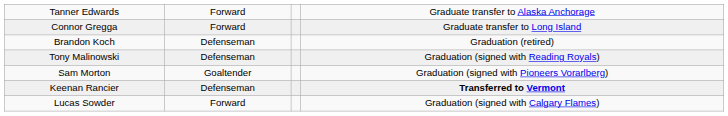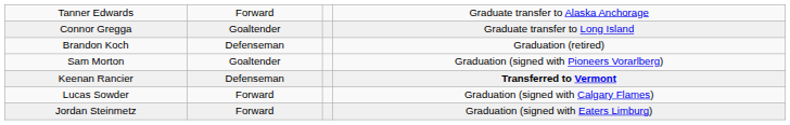 <table class="wikitable" width="1200">
 <tr align="center" bgcolor="">
 <td>Tanner Edwards</td>
 <td>Forward</td>
 <td></td>
 <td>Graduate transfer to <a href='#'>Alaska Anchorage</a></td>
 </tr>
 <tr align="center" bgcolor="f0f0f0">
 <td>Connor Gregga</td>
-<td>Forward</td>
+<td>Goaltender</td>
 <td></td>
 <td>Graduate transfer to <a href='#'>Long Island</a></td>
 </tr>
 <tr align="center" bgcolor="">
 <td>Brandon Koch</td>
 <td>Defenseman</td>
 <td></td>
 <td>Graduation (retired)</td>
-</tr>
-<tr align="center" bgcolor="f0f0f0">
-<td>Tony Malinowski</td>
-<td>Defenseman</td>
-<td></td>
-<td>Graduation (signed with <a href='#'>Reading Royals</a>)</td>
 </tr>
 <tr align="center" bgcolor="">
 <td>Sam Morton</td>
 <td>Goaltender</td>
 <td></td>
 <td>Graduation (signed with <a href='#'>Pioneers Vorarlberg</a>)</td>
 </tr>
 <tr align="center" bgcolor="f0f0f0">
 <td>Keenan Rancier</td>
 <td>Defenseman</td>
 <td></td>
 <td><strong>Transferred to <a href='#'>Vermont</a></strong></td>
 </tr>
 <tr align="center" bgcolor="">
 <td>Lucas Sowder</td>
 <td>Forward</td>
 <td></td>
 <td>Graduation (signed with <a href='#'>Calgary Flames</a>)</td>
 </tr>
+<tr align="center" bgcolor="f0f0f0">
+<td>Jordan Steinmetz</td>
+<td>Forward</td>
+<td></td>
+<td>Graduation (signed with <a href='#'>Eaters Limburg</a>)</td>
+</tr>
 </table>
